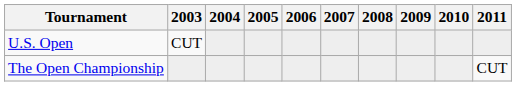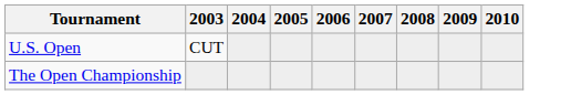 <table class="wikitable" style="font-size:95%;text-align:center;">
 <tr>
 <th>Tournament</th>
 <th>2003</th>
 <th>2004</th>
 <th>2005</th>
 <th>2006</th>
 <th>2007</th>
 <th>2008</th>
 <th>2009</th>
 <th>2010</th>
-<th>2011</th>
 </tr>
 <tr>
 <td align=left><a href='#'>U.S. Open</a></td>
 <td>CUT</td>
-<td style="background:#eeeeee;"></td>
 <td style="background:#eeeeee;"></td>
 <td style="background:#eeeeee;"></td>
 <td style="background:#eeeeee;"></td>
 <td style="background:#eeeeee;"></td>
 <td style="background:#eeeeee;"></td>
 <td style="background:#eeeeee;"></td>
 <td style="background:#eeeeee;"></td>
 </tr>
 <tr>
 <td align=left><a href='#'>The Open Championship</a></td>
 <td style="background:#eeeeee;"></td>
 <td style="background:#eeeeee;"></td>
 <td style="background:#eeeeee;"></td>
 <td style="background:#eeeeee;"></td>
 <td style="background:#eeeeee;"></td>
 <td style="background:#eeeeee;"></td>
 <td style="background:#eeeeee;"></td>
 <td style="background:#eeeeee;"></td>
-<td>CUT</td>
 </tr>
 </table>
